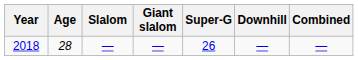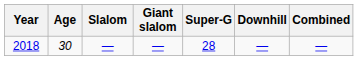 <table class=wikitable style="text-align:center">
 <tr>
 <th>  Year  </th>
 <th> Age </th>
 <th> Slalom </th>
 <th> Giant <br> slalom </th>
 <th>Super-G</th>
 <th>Downhill</th>
 <th>Combined</th>
 </tr>
 <tr>
 <td><a href='#'>2018</a></td>
-<td><em>28</em></td>
+<td><em>30</em></td>
 <td><a href='#'>—</a></td>
 <td><a href='#'>—</a></td>
-<td><a href='#'>26</a></td>
+<td><a href='#'>28</a></td>
 <td><a href='#'>—</a></td>
 <td><a href='#'>—</a></td>
 </tr>
 </table>
